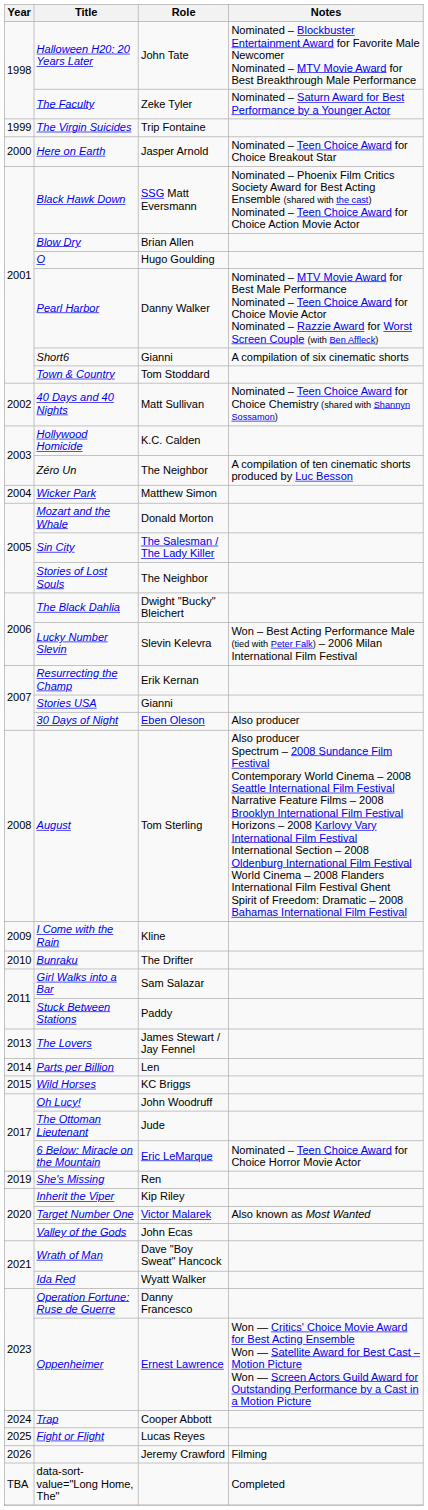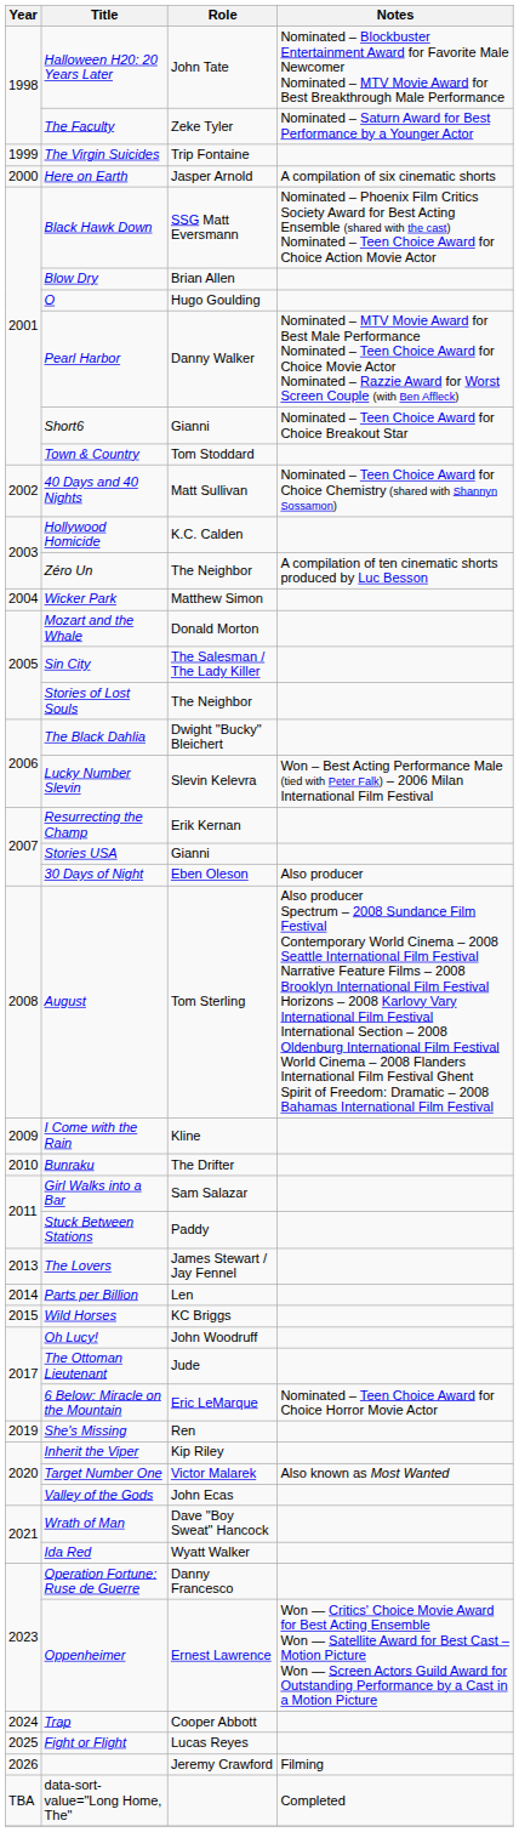 <table class="wikitable sortable">
 <tr>
 <th>Year</th>
 <th>Title</th>
 <th>Role</th>
 <th class="unsortable">Notes</th>
 </tr>
 <tr>
 <td rowspan="2">1998</td>
 <td><em><a href='#'>Halloween H20: 20 Years Later</a></em></td>
 <td>John Tate</td>
 <td>Nominated – <a href='#'>Blockbuster Entertainment Award</a> for Favorite Male Newcomer<br>Nominated – <a href='#'>MTV Movie Award</a> for Best Breakthrough Male Performance</td>
 </tr>
 <tr>
 <td data-sort-value="Faculty, The"><em><a href='#'>The Faculty</a></em></td>
 <td>Zeke Tyler</td>
 <td>Nominated – <a href='#'>Saturn Award for Best Performance by a Younger Actor</a></td>
 </tr>
 <tr>
 <td>1999</td>
 <td data-sort-value="Virgin Suicides, The"><em><a href='#'>The Virgin Suicides</a></em></td>
 <td>Trip Fontaine</td>
 <td></td>
 </tr>
 <tr>
 <td>2000</td>
 <td><em><a href='#'>Here on Earth</a></em></td>
 <td>Jasper Arnold</td>
-<td>Nominated – <a href='#'>Teen Choice Award</a> for Choice Breakout Star</td>
+<td>A compilation of six cinematic shorts</td>
 </tr>
 <tr>
 <td rowspan="6">2001</td>
 <td><em><a href='#'>Black Hawk Down</a></em></td>
 <td><a href='#'>SSG</a> Matt Eversmann</td>
 <td>Nominated – Phoenix Film Critics Society Award for Best Acting Ensemble <small>(shared with <a href='#'>the cast</a>)</small><br>Nominated – <a href='#'>Teen Choice Award</a> for Choice Action Movie Actor</td>
 </tr>
 <tr>
 <td><em><a href='#'>Blow Dry</a></em></td>
 <td>Brian Allen</td>
 <td></td>
 </tr>
 <tr>
 <td><em><a href='#'>O</a></em></td>
 <td>Hugo Goulding</td>
 <td></td>
 </tr>
 <tr>
 <td><em><a href='#'>Pearl Harbor</a></em></td>
 <td>Danny Walker</td>
 <td>Nominated – <a href='#'>MTV Movie Award</a> for Best Male Performance<br>Nominated – <a href='#'>Teen Choice Award</a> for Choice Movie Actor<br>Nominated – <a href='#'>Razzie Award</a> for <a href='#'>Worst Screen Couple</a> <small>(with <a href='#'>Ben Affleck</a>)</small></td>
 </tr>
 <tr>
 <td><em>Short6</em></td>
 <td>Gianni</td>
-<td>A compilation of six cinematic shorts</td>
+<td>Nominated – <a href='#'>Teen Choice Award</a> for Choice Breakout Star</td>
 </tr>
 <tr>
 <td><em><a href='#'>Town & Country</a></em></td>
 <td>Tom Stoddard</td>
 <td></td>
 </tr>
 <tr>
 <td>2002</td>
 <td data-sort-value="Forty Days and 40 Nights"><em><a href='#'>40 Days and 40 Nights</a></em></td>
 <td>Matt Sullivan</td>
 <td>Nominated – <a href='#'>Teen Choice Award</a> for Choice Chemistry<small> (shared with <a href='#'>Shannyn Sossamon</a>)</small></td>
 </tr>
 <tr>
 <td rowspan="2">2003</td>
 <td><em><a href='#'>Hollywood Homicide</a></em></td>
 <td>K.C. Calden</td>
 <td></td>
 </tr>
 <tr>
 <td><em>Zéro Un</em></td>
 <td>The Neighbor</td>
 <td>A compilation of ten cinematic shorts produced by <a href='#'>Luc Besson</a></td>
 </tr>
 <tr>
 <td>2004</td>
 <td><em><a href='#'>Wicker Park</a></em></td>
 <td>Matthew Simon</td>
 <td></td>
 </tr>
 <tr>
 <td rowspan="3">2005</td>
 <td><em><a href='#'>Mozart and the Whale</a></em></td>
 <td>Donald Morton</td>
 <td></td>
 </tr>
 <tr>
 <td><em><a href='#'>Sin City</a></em></td>
 <td><a href='#'>The Salesman / The Lady Killer</a></td>
 <td></td>
 </tr>
 <tr>
 <td><em><a href='#'>Stories of Lost Souls</a></em></td>
 <td>The Neighbor</td>
 <td></td>
 </tr>
 <tr>
 <td rowspan="2">2006</td>
 <td data-sort-value="Black Dahlia, The"><em><a href='#'>The Black Dahlia</a></em></td>
 <td>Dwight "Bucky" Bleichert</td>
 <td></td>
 </tr>
 <tr>
 <td><em><a href='#'>Lucky Number Slevin</a></em></td>
 <td>Slevin Kelevra</td>
 <td>Won – Best Acting Performance Male<small> (tied with <a href='#'>Peter Falk</a>)</small> – 2006 Milan International Film Festival</td>
 </tr>
 <tr>
 <td rowspan="3">2007</td>
 <td><em><a href='#'>Resurrecting the Champ</a></em></td>
 <td>Erik Kernan</td>
 <td></td>
 </tr>
 <tr>
 <td><em><a href='#'>Stories USA</a></em></td>
 <td>Gianni</td>
 <td></td>
 </tr>
 <tr>
 <td data-sort-value="Thirty Day of Night"><em><a href='#'>30 Days of Night</a></em></td>
 <td><a href='#'>Eben Oleson</a></td>
 <td>Also producer</td>
 </tr>
 <tr>
 <td>2008</td>
 <td><em><a href='#'>August</a></em></td>
 <td>Tom Sterling</td>
 <td>Also producer <br>Spectrum – <a href='#'>2008 Sundance Film Festival</a><br>Contemporary World Cinema – 2008 <a href='#'>Seattle International Film Festival</a><br>Narrative Feature Films – 2008 <a href='#'>Brooklyn International Film Festival</a><br>Horizons – 2008 <a href='#'>Karlovy Vary International Film Festival</a><br>International Section – 2008 <a href='#'>Oldenburg International Film Festival</a><br>World Cinema – 2008 Flanders International Film Festival Ghent<br>Spirit of Freedom: Dramatic – 2008 <a href='#'>Bahamas International Film Festival</a></td>
 </tr>
 <tr>
 <td>2009</td>
 <td><em><a href='#'>I Come with the Rain</a></em></td>
 <td>Kline</td>
 <td></td>
 </tr>
 <tr>
 <td>2010</td>
 <td><em><a href='#'>Bunraku</a></em></td>
 <td>The Drifter</td>
 <td></td>
 </tr>
 <tr>
 <td rowspan="2">2011</td>
 <td><em><a href='#'>Girl Walks into a Bar</a></em></td>
 <td>Sam Salazar</td>
 <td></td>
 </tr>
 <tr>
 <td><em><a href='#'>Stuck Between Stations</a></em></td>
 <td>Paddy</td>
 <td></td>
 </tr>
 <tr>
 <td>2013</td>
 <td data-sort-value="Lovers, The"><em><a href='#'>The Lovers</a></em></td>
 <td>James Stewart / Jay Fennel</td>
 <td></td>
 </tr>
 <tr>
 <td>2014</td>
 <td><em><a href='#'>Parts per Billion</a></em></td>
 <td>Len</td>
 <td></td>
 </tr>
 <tr>
 <td>2015</td>
 <td><em><a href='#'>Wild Horses</a></em></td>
 <td>KC Briggs</td>
 <td></td>
 </tr>
 <tr>
 <td rowspan="3">2017</td>
 <td><em><a href='#'>Oh Lucy!</a></em></td>
 <td>John Woodruff</td>
 <td></td>
 </tr>
 <tr>
 <td data-sort-value="Ottoman Lieutenant, The"><em><a href='#'>The Ottoman Lieutenant</a></em></td>
 <td>Jude</td>
 <td></td>
 </tr>
 <tr>
 <td data-sort-value="Six Below: Miracle on the Mountain"><em><a href='#'>6 Below: Miracle on the Mountain</a></em></td>
 <td><a href='#'>Eric LeMarque</a></td>
 <td>Nominated – <a href='#'>Teen Choice Award</a> for Choice Horror Movie Actor</td>
 </tr>
 <tr>
 <td>2019</td>
 <td><em><a href='#'>She's Missing</a></em></td>
 <td>Ren</td>
 <td></td>
 </tr>
 <tr>
 <td rowspan="3">2020</td>
 <td data-sort-value="Inherit the Viper"><em><a href='#'>Inherit the Viper</a></em></td>
 <td>Kip Riley</td>
 <td></td>
 </tr>
 <tr>
 <td><em><a href='#'>Target Number One</a></em></td>
 <td><a href='#'>Victor Malarek</a></td>
 <td>Also known as <em>Most Wanted</em></td>
 </tr>
 <tr>
 <td><em><a href='#'>Valley of the Gods</a></em></td>
 <td>John Ecas</td>
 <td></td>
 </tr>
 <tr>
 <td rowspan="2">2021</td>
 <td><em><a href='#'>Wrath of Man</a></em></td>
 <td>Dave "Boy Sweat" Hancock</td>
 <td></td>
 </tr>
 <tr>
 <td><em><a href='#'>Ida Red</a></em></td>
 <td>Wyatt Walker</td>
 <td></td>
 </tr>
 <tr>
 <td rowspan="2">2023</td>
 <td><em><a href='#'>Operation Fortune: Ruse de Guerre</a></em></td>
 <td>Danny Francesco</td>
 <td></td>
 </tr>
 <tr>
 <td><em><a href='#'>Oppenheimer</a></em></td>
 <td><a href='#'>Ernest Lawrence</a></td>
 <td>Won — <a href='#'>Critics' Choice Movie Award for Best Acting Ensemble</a><br>Won — <a href='#'>Satellite Award for Best Cast – Motion Picture</a><br>Won — <a href='#'>Screen Actors Guild Award for Outstanding Performance by a Cast in a Motion Picture</a></td>
 </tr>
 <tr>
 <td>2024</td>
 <td><em><a href='#'>Trap</a></em></td>
 <td>Cooper Abbott</td>
 <td></td>
 </tr>
 <tr>
 <td>2025</td>
 <td><em><a href='#'>Fight or Flight</a> </em></td>
 <td>Lucas Reyes</td>
 <td></td>
 </tr>
 <tr>
 <td>2026</td>
 <td></td>
 <td>Jeremy Crawford</td>
 <td>Filming</td>
 </tr>
 <tr>
 <td>TBA</td>
 <td>data-sort-value="Long Home, The" </td>
 <td></td>
 <td>Completed</td>
 </tr>
 <tr>
 </tr>
 </table>
